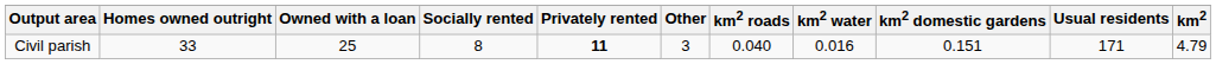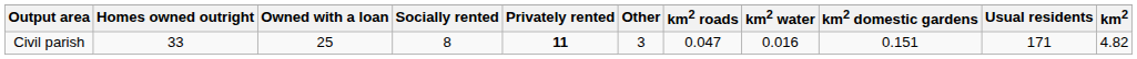 <table class="wikitable">
 <tr>
 </tr>
 <tr>
 <th>Output area</th>
 <th>Homes owned outright</th>
 <th>Owned with a loan</th>
 <th>Socially rented</th>
 <th>Privately rented</th>
 <th>Other</th>
 <th>km<sup>2</sup> roads</th>
 <th>km<sup>2</sup> water</th>
 <th>km<sup>2</sup>  domestic gardens</th>
 <th>Usual residents</th>
 <th>km<sup>2</sup></th>
 </tr>
 <tr align=center>
 <td>Civil parish</td>
 <td>33</td>
 <td>25</td>
 <td>8</td>
 <td><strong>11</strong></td>
 <td>3</td>
-<td>0.040</td>
+<td>0.047</td>
 <td>0.016</td>
 <td>0.151</td>
 <td>171</td>
-<td>4.79</td>
+<td>4.82</td>
 </tr>
 </table>
